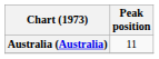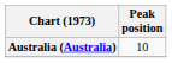 <table class="wikitable sortable plainrowheaders" border="1">
 <tr>
 <th scope="col">Chart (1973)</th>
 <th scope="col">Peak<br>position</th>
 </tr>
 <tr>
 <th scope="row "align="left">Australia (<a href='#'>Australia</a>)</th>
-<td style="text-align:center;">11</td>
+<td style="text-align:center;">10</td>
 </tr>
 <tr>
 </tr>
 <tr>
 </tr>
 </table>
